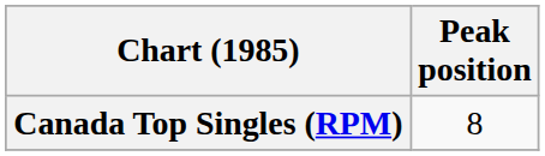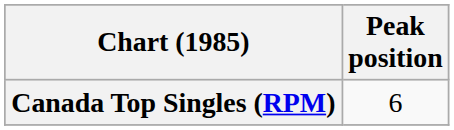 <table class="wikitable sortable plainrowheaders" style="text-align:center">
 <tr>
 <th scope="col">Chart (1985)</th>
 <th scope="col">Peak<br>position</th>
 </tr>
 <tr>
 <th scope="row">Canada Top Singles (<a href='#'>RPM</a>)</th>
-<td>8</td>
+<td>6</td>
 </tr>
 </table>
